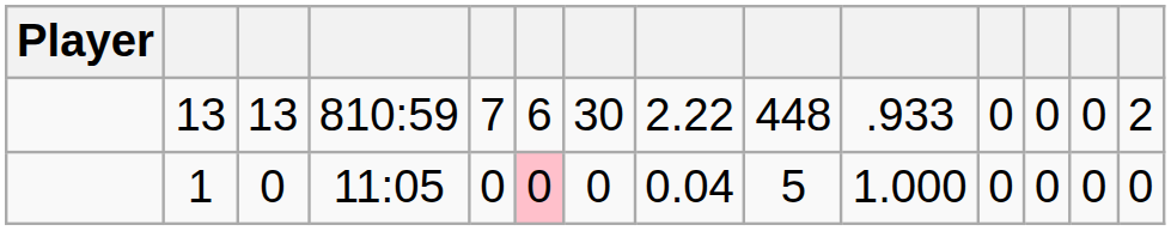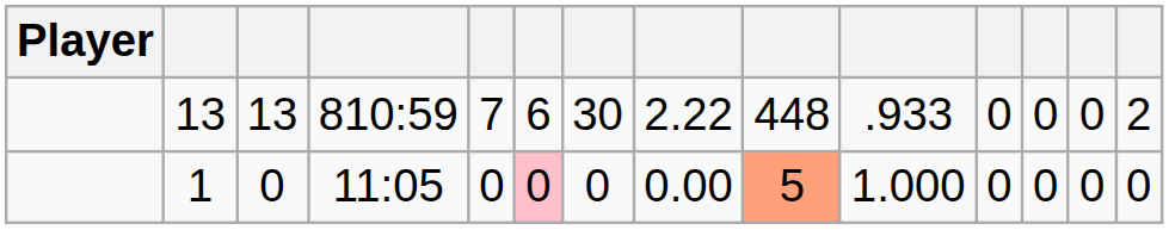 <table class="wikitable sortable" style="text-align:center;">
 <tr>
 <th>Player</th>
 <th></th>
 <th></th>
 <th></th>
 <th></th>
 <th></th>
 <th></th>
 <th></th>
 <th></th>
 <th></th>
 <th></th>
 <th></th>
 <th></th>
 <th></th>
 </tr>
 <tr>
 <td></td>
 <td>13</td>
 <td>13</td>
 <td>810:59</td>
 <td>7</td>
 <td>6</td>
 <td>30</td>
 <td>2.22</td>
 <td>448</td>
 <td>.933</td>
 <td>0</td>
 <td>0</td>
 <td>0</td>
 <td>2</td>
 </tr>
 <tr>
 <td></td>
 <td>1</td>
 <td>0</td>
 <td>11:05</td>
 <td>0</td>
 <td style="background: pink;">0</td>
 <td>0</td>
-<td>0.04</td>
-<td>5</td>
+<td>0.00</td>
+<td style="background: lightsalmon;">5</td>
 <td>1.000</td>
 <td>0</td>
 <td>0</td>
 <td>0</td>
 <td>0</td>
 </tr>
 </table>
